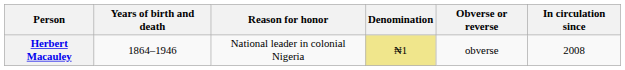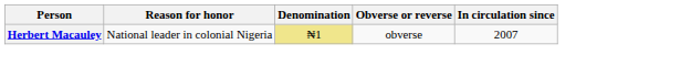 <table class="wikitable" style="font-size:95%; text-align:center;">
 <tr>
 <th>Person</th>
-<th>Years of birth and death</th>
 <th>Reason for honor</th>
 <th>Denomination</th>
 <th>Obverse or reverse</th>
 <th>In circulation since</th>
 </tr>
 <tr>
 <th><a href='#'>Herbert Macauley</a></th>
-<td>1864–1946</td>
 <td>National leader in colonial Nigeria</td>
 <td style="background: khaki;">₦1</td>
 <td>obverse</td>
-<td>2008</td>
+<td>2007</td>
 </tr>
 </table>
